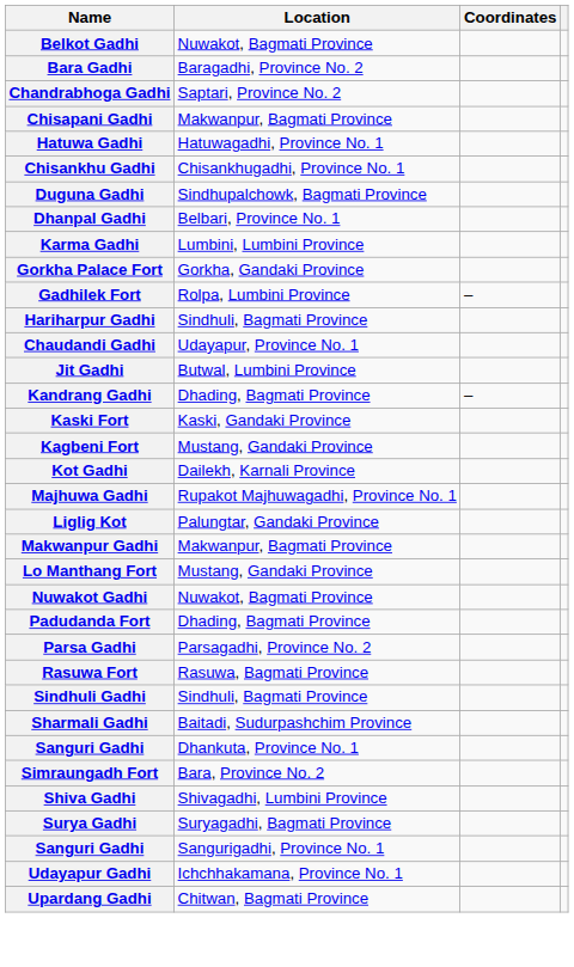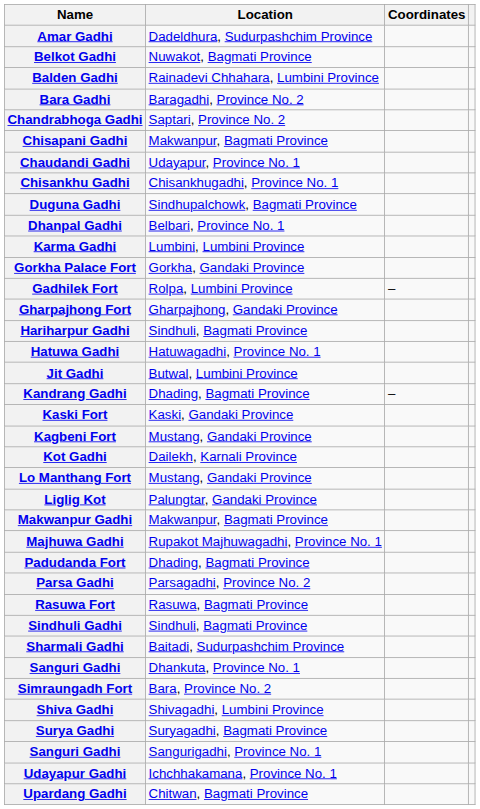 <table class="wikitable plainrowheaders sortable">
 <tr>
 <th scope="col">Name</th>
 <th>Location</th>
 <th>Coordinates</th>
 <th class="unsortable" scope="col"></th>
 </tr>
 <tr>
+<th scope="row"><a href='#'>Amar Gadhi</a></th>
+<td><a href='#'>Dadeldhura</a>, <a href='#'>Sudurpashchim Province</a></td>
+<td></td>
+<td style="text-align:center;"></td>
+</tr>
+<tr>
 <th scope="row"><a href='#'>Belkot Gadhi</a></th>
 <td><a href='#'>Nuwakot</a>, <a href='#'>Bagmati Province</a></td>
+<td></td>
+<td style="text-align:center;"></td>
+</tr>
+<tr>
+<th scope="row"><a href='#'>Balden Gadhi</a></th>
+<td><a href='#'>Rainadevi Chhahara</a>, <a href='#'>Lumbini Province</a></td>
 <td></td>
 <td style="text-align:center;"></td>
 </tr>
 <tr>
 <th scope="row"><a href='#'>Bara Gadhi</a></th>
 <td><a href='#'>Baragadhi</a>, <a href='#'>Province No. 2</a></td>
 <td></td>
 <td style="text-align:center;"></td>
 </tr>
 <tr>
 <th scope="row"><a href='#'>Chandrabhoga Gadhi</a></th>
 <td><a href='#'>Saptari</a>, <a href='#'>Province No. 2</a></td>
 <td></td>
 <td style="text-align:center;"></td>
 </tr>
 <tr>
 <th scope="row"><a href='#'>Chisapani Gadhi</a></th>
 <td><a href='#'>Makwanpur</a>, <a href='#'>Bagmati Province</a></td>
 <td></td>
 <td style="text-align:center;"></td>
 </tr>
 <tr>
-<th scope="row"><a href='#'>Hatuwa Gadhi</a></th>
-<td><a href='#'>Hatuwagadhi</a>, <a href='#'>Province No. 1</a></td>
+<th scope="row"><a href='#'>Chaudandi Gadhi</a></th>
+<td><a href='#'>Udayapur</a>, <a href='#'>Province No. 1</a></td>
 <td></td>
 <td style="text-align:center;"></td>
 </tr>
 <tr>
 <th scope="row"><a href='#'>Chisankhu Gadhi</a></th>
 <td><a href='#'>Chisankhugadhi</a>, <a href='#'>Province No. 1</a></td>
 <td></td>
 <td style="text-align:center;"></td>
 </tr>
 <tr>
 <th scope="row"><a href='#'>Duguna Gadhi</a></th>
 <td><a href='#'>Sindhupalchowk</a>, <a href='#'>Bagmati Province</a></td>
 <td></td>
 <td style="text-align:center;"></td>
 </tr>
 <tr>
 <th scope="row"><a href='#'>Dhanpal Gadhi</a></th>
 <td><a href='#'>Belbari</a>, <a href='#'>Province No. 1</a></td>
 <td></td>
 <td style="text-align:center;"></td>
 </tr>
 <tr>
 <th scope="row"><a href='#'>Karma Gadhi</a></th>
 <td><a href='#'>Lumbini</a>, <a href='#'>Lumbini Province</a></td>
 <td></td>
 <td style="text-align:center;"></td>
 </tr>
 <tr>
 <th scope="row"><a href='#'>Gorkha Palace Fort</a></th>
 <td><a href='#'>Gorkha</a>, <a href='#'>Gandaki Province</a></td>
 <td></td>
 <td style="text-align:center;"></td>
 </tr>
 <tr>
 <th scope="row"><a href='#'>Gadhilek Fort</a></th>
 <td><a href='#'>Rolpa</a>, <a href='#'>Lumbini Province</a></td>
 <td>–</td>
 <td style="text-align:center;"></td>
 </tr>
 <tr>
+<th scope="row"><a href='#'>Gharpajhong Fort</a></th>
+<td><a href='#'>Gharpajhong</a>, <a href='#'>Gandaki Province</a></td>
+<td></td>
+<td style="text-align:center;"></td>
+</tr>
+<tr>
 <th scope="row"><a href='#'>Hariharpur Gadhi</a></th>
 <td><a href='#'>Sindhuli</a>, <a href='#'>Bagmati Province</a></td>
 <td></td>
 <td style="text-align:center;"></td>
 </tr>
 <tr>
-<th scope="row"><a href='#'>Chaudandi Gadhi</a></th>
-<td><a href='#'>Udayapur</a>, <a href='#'>Province No. 1</a></td>
+<th scope="row"><a href='#'>Hatuwa Gadhi</a></th>
+<td><a href='#'>Hatuwagadhi</a>, <a href='#'>Province No. 1</a></td>
 <td></td>
 <td style="text-align:center;"></td>
 </tr>
 <tr>
 <th scope="row"><a href='#'>Jit Gadhi</a></th>
 <td><a href='#'>Butwal</a>, <a href='#'>Lumbini Province</a></td>
 <td></td>
 <td style="text-align:center;"></td>
 </tr>
 <tr>
 <th scope="row"><a href='#'>Kandrang Gadhi</a></th>
 <td><a href='#'>Dhading</a>, <a href='#'>Bagmati Province</a></td>
 <td>–</td>
 <td style="text-align:center;"></td>
 </tr>
 <tr>
 <th scope="row"><a href='#'>Kaski Fort</a></th>
 <td><a href='#'>Kaski</a>, <a href='#'>Gandaki Province</a></td>
 <td></td>
 <td style="text-align:center;"><br></td>
 </tr>
 <tr>
 <th scope="row"><a href='#'>Kagbeni Fort</a></th>
 <td><a href='#'>Mustang</a>, <a href='#'>Gandaki Province</a></td>
 <td></td>
 <td style="text-align:center;"></td>
 </tr>
 <tr>
 <th scope="row"><a href='#'>Kot Gadhi</a></th>
 <td><a href='#'>Dailekh</a>, <a href='#'>Karnali Province</a></td>
 <td></td>
 <td style="text-align:center;"></td>
 </tr>
 <tr>
-<th scope="row"><a href='#'>Majhuwa Gadhi</a></th>
-<td><a href='#'>Rupakot Majhuwagadhi</a>, <a href='#'>Province No. 1</a></td>
+<th scope="row"><a href='#'>Lo Manthang Fort</a></th>
+<td><a href='#'>Mustang</a>, <a href='#'>Gandaki Province</a></td>
 <td></td>
 <td style="text-align:center;"></td>
 </tr>
 <tr>
 <th scope="row"><a href='#'>Liglig Kot</a></th>
 <td><a href='#'>Palungtar</a>, <a href='#'>Gandaki Province</a></td>
 <td></td>
 <td style="text-align:center;"></td>
 </tr>
 <tr>
 <th scope="row"><a href='#'>Makwanpur Gadhi</a></th>
 <td><a href='#'>Makwanpur</a>, <a href='#'>Bagmati Province</a></td>
 <td></td>
 <td style="text-align:center;"></td>
 </tr>
 <tr>
-<th scope="row"><a href='#'>Lo Manthang Fort</a></th>
-<td><a href='#'>Mustang</a>, <a href='#'>Gandaki Province</a></td>
-<td></td>
-<td style="text-align:center;"></td>
-</tr>
-<tr>
-<th scope="row"><a href='#'>Nuwakot Gadhi</a></th>
-<td><a href='#'>Nuwakot</a>, <a href='#'>Bagmati Province</a></td>
+<th scope="row"><a href='#'>Majhuwa Gadhi</a></th>
+<td><a href='#'>Rupakot Majhuwagadhi</a>, <a href='#'>Province No. 1</a></td>
 <td></td>
 <td style="text-align:center;"></td>
 </tr>
 <tr>
 <th scope="row"><a href='#'>Padudanda Fort</a></th>
 <td><a href='#'>Dhading</a>, <a href='#'>Bagmati Province</a></td>
 <td></td>
 <td style="text-align:center;"></td>
 </tr>
 <tr>
 <th scope="row"><a href='#'>Parsa Gadhi</a></th>
 <td><a href='#'>Parsagadhi</a>, <a href='#'>Province No. 2</a></td>
 <td></td>
 <td style="text-align:center;"></td>
 </tr>
 <tr>
 <th scope="row"><a href='#'>Rasuwa Fort</a></th>
 <td><a href='#'>Rasuwa</a>, <a href='#'>Bagmati Province</a></td>
 <td></td>
 <td style="text-align:center;"></td>
 </tr>
 <tr>
 <th scope="row"><a href='#'>Sindhuli Gadhi</a></th>
 <td><a href='#'>Sindhuli</a>, <a href='#'>Bagmati Province</a></td>
 <td></td>
 <td style="text-align:center;"></td>
 </tr>
 <tr>
 <th scope="row"><a href='#'>Sharmali Gadhi</a></th>
 <td><a href='#'>Baitadi</a>, <a href='#'>Sudurpashchim Province</a></td>
 <td></td>
 <td style="text-align:center;"></td>
 </tr>
 <tr>
 <th scope="row"><a href='#'>Sanguri Gadhi</a></th>
 <td><a href='#'>Dhankuta</a>, <a href='#'>Province No. 1</a></td>
 <td></td>
 <td style="text-align:center;"></td>
 </tr>
 <tr>
 <th scope="row"><a href='#'>Simraungadh Fort</a></th>
 <td><a href='#'>Bara</a>, <a href='#'>Province No. 2</a></td>
 <td></td>
 <td style="text-align:center;"></td>
 </tr>
 <tr>
 <th scope="row"><a href='#'>Shiva Gadhi</a></th>
 <td><a href='#'>Shivagadhi</a>, <a href='#'>Lumbini Province</a></td>
 <td></td>
 <td style="text-align:center;"></td>
 </tr>
 <tr>
 <th scope="row"><a href='#'>Surya Gadhi</a></th>
 <td><a href='#'>Suryagadhi</a>, <a href='#'>Bagmati Province</a></td>
 <td></td>
 <td style="text-align:center;"></td>
 </tr>
 <tr>
 <th scope="row"><a href='#'>Sanguri Gadhi</a></th>
 <td><a href='#'>Sangurigadhi</a>, <a href='#'>Province No. 1</a></td>
 <td></td>
 <td style="text-align:center;"></td>
 </tr>
 <tr>
 <th scope="row"><a href='#'>Udayapur Gadhi</a></th>
 <td><a href='#'>Ichchhakamana</a>, <a href='#'>Province No. 1</a></td>
 <td></td>
 <td style="text-align:center;"></td>
 </tr>
 <tr>
 <th scope="row"><a href='#'>Upardang Gadhi</a></th>
 <td><a href='#'>Chitwan</a>, <a href='#'>Bagmati Province</a></td>
 <td></td>
 <td style="text-align:center;"></td>
 </tr>
 </table>
